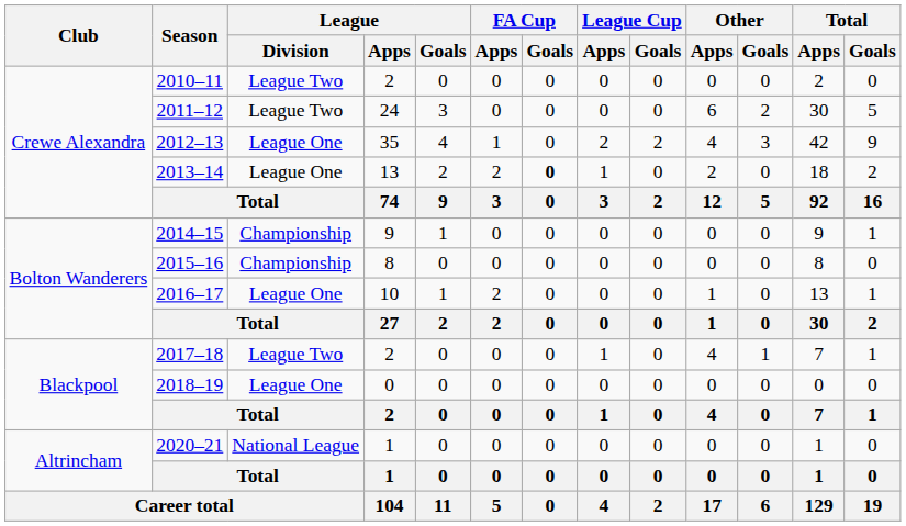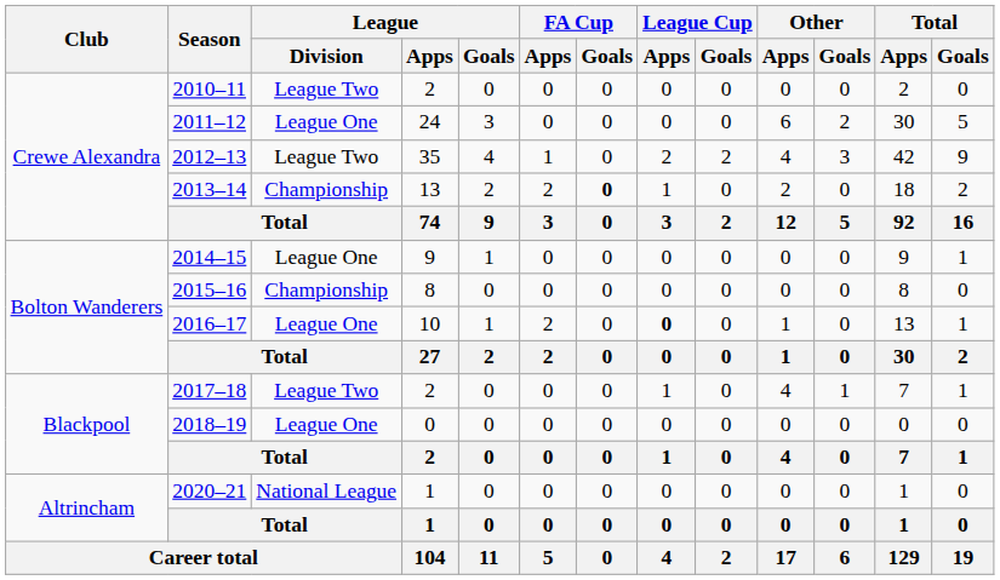 <table class="wikitable" style="text-align: center">
 <tr>
 <th rowspan="2">Club</th>
 <th rowspan="2">Season</th>
 <th colspan="3">League</th>
 <th colspan="2"><a href='#'>FA Cup</a></th>
 <th colspan="2"><a href='#'>League Cup</a></th>
 <th colspan="2">Other</th>
 <th colspan="2">Total</th>
 </tr>
 <tr>
 <th>Division</th>
 <th>Apps</th>
 <th>Goals</th>
 <th>Apps</th>
 <th>Goals</th>
 <th>Apps</th>
 <th>Goals</th>
 <th>Apps</th>
 <th>Goals</th>
 <th>Apps</th>
 <th>Goals</th>
 </tr>
 <tr>
 <td rowspan="5"><a href='#'>Crewe Alexandra</a></td>
 <td><a href='#'>2010–11</a></td>
 <td><a href='#'>League Two</a></td>
 <td>2</td>
 <td>0</td>
 <td>0</td>
 <td>0</td>
 <td>0</td>
 <td>0</td>
 <td>0</td>
 <td>0</td>
 <td>2</td>
 <td>0</td>
 </tr>
 <tr>
 <td><a href='#'>2011–12</a></td>
-<td>League Two</td>
+<td><a href='#'>League One</a></td>
 <td>24</td>
 <td>3</td>
 <td>0</td>
 <td>0</td>
 <td>0</td>
 <td>0</td>
 <td>6</td>
 <td>2</td>
 <td>30</td>
 <td>5</td>
 </tr>
 <tr>
 <td><a href='#'>2012–13</a></td>
-<td><a href='#'>League One</a></td>
+<td>League Two</td>
 <td>35</td>
 <td>4</td>
 <td>1</td>
 <td>0</td>
 <td>2</td>
 <td>2</td>
 <td>4</td>
 <td>3</td>
 <td>42</td>
 <td>9</td>
 </tr>
 <tr>
 <td><a href='#'>2013–14</a></td>
-<td>League One</td>
+<td><a href='#'>Championship</a></td>
 <td>13</td>
 <td>2</td>
 <td>2</td>
 <td><strong>0</strong></td>
 <td>1</td>
 <td>0</td>
 <td>2</td>
 <td>0</td>
 <td>18</td>
 <td>2</td>
 </tr>
 <tr>
 <th colspan="2">Total</th>
 <th>74</th>
 <th>9</th>
 <th>3</th>
 <th>0</th>
 <th>3</th>
 <th>2</th>
 <th>12</th>
 <th>5</th>
 <th>92</th>
 <th>16</th>
 </tr>
 <tr>
 <td rowspan="4"><a href='#'>Bolton Wanderers</a></td>
 <td><a href='#'>2014–15</a></td>
-<td><a href='#'>Championship</a></td>
+<td>League One</td>
 <td>9</td>
 <td>1</td>
 <td>0</td>
 <td>0</td>
 <td>0</td>
 <td>0</td>
 <td>0</td>
 <td>0</td>
 <td>9</td>
 <td>1</td>
 </tr>
 <tr>
 <td><a href='#'>2015–16</a></td>
 <td><a href='#'>Championship</a></td>
 <td>8</td>
 <td>0</td>
 <td>0</td>
 <td>0</td>
 <td>0</td>
 <td>0</td>
 <td>0</td>
 <td>0</td>
 <td>8</td>
 <td>0</td>
 </tr>
 <tr>
 <td><a href='#'>2016–17</a></td>
 <td><a href='#'>League One</a></td>
 <td>10</td>
 <td>1</td>
 <td>2</td>
 <td>0</td>
-<td>0</td>
+<td><strong>0</strong></td>
 <td>0</td>
 <td>1</td>
 <td>0</td>
 <td>13</td>
 <td>1</td>
 </tr>
 <tr>
 <th colspan="2">Total</th>
 <th>27</th>
 <th>2</th>
 <th>2</th>
 <th>0</th>
 <th>0</th>
 <th>0</th>
 <th>1</th>
 <th>0</th>
 <th>30</th>
 <th>2</th>
 </tr>
 <tr>
 <td rowspan="3"><a href='#'>Blackpool</a></td>
 <td><a href='#'>2017–18</a></td>
 <td><a href='#'>League Two</a></td>
 <td>2</td>
 <td>0</td>
 <td>0</td>
 <td>0</td>
 <td>1</td>
 <td>0</td>
 <td>4</td>
 <td>1</td>
 <td>7</td>
 <td>1</td>
 </tr>
 <tr>
 <td><a href='#'>2018–19</a></td>
 <td><a href='#'>League One</a></td>
 <td>0</td>
 <td>0</td>
 <td>0</td>
 <td>0</td>
 <td>0</td>
 <td>0</td>
 <td>0</td>
 <td>0</td>
 <td>0</td>
 <td>0</td>
 </tr>
 <tr>
 <th colspan="2">Total</th>
 <th>2</th>
 <th>0</th>
 <th>0</th>
 <th>0</th>
 <th>1</th>
 <th>0</th>
 <th>4</th>
 <th>0</th>
 <th>7</th>
 <th>1</th>
 </tr>
 <tr>
 <td rowspan="2"><a href='#'>Altrincham</a></td>
 <td><a href='#'>2020–21</a></td>
 <td><a href='#'>National League</a></td>
 <td>1</td>
 <td>0</td>
 <td>0</td>
 <td>0</td>
 <td>0</td>
 <td>0</td>
 <td>0</td>
 <td>0</td>
 <td>1</td>
 <td>0</td>
 </tr>
 <tr>
 <th colspan="2">Total</th>
 <th>1</th>
 <th>0</th>
 <th>0</th>
 <th>0</th>
 <th>0</th>
 <th>0</th>
 <th>0</th>
 <th>0</th>
 <th>1</th>
 <th>0</th>
 </tr>
 <tr>
 <th colspan="3">Career total</th>
 <th>104</th>
 <th>11</th>
 <th>5</th>
 <th>0</th>
 <th>4</th>
 <th>2</th>
 <th>17</th>
 <th>6</th>
 <th>129</th>
 <th>19</th>
 </tr>
 </table>
